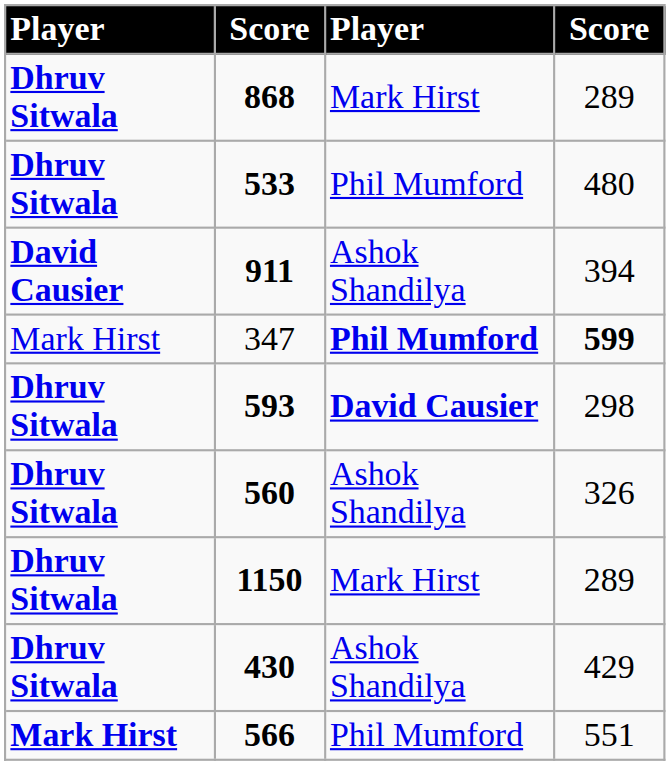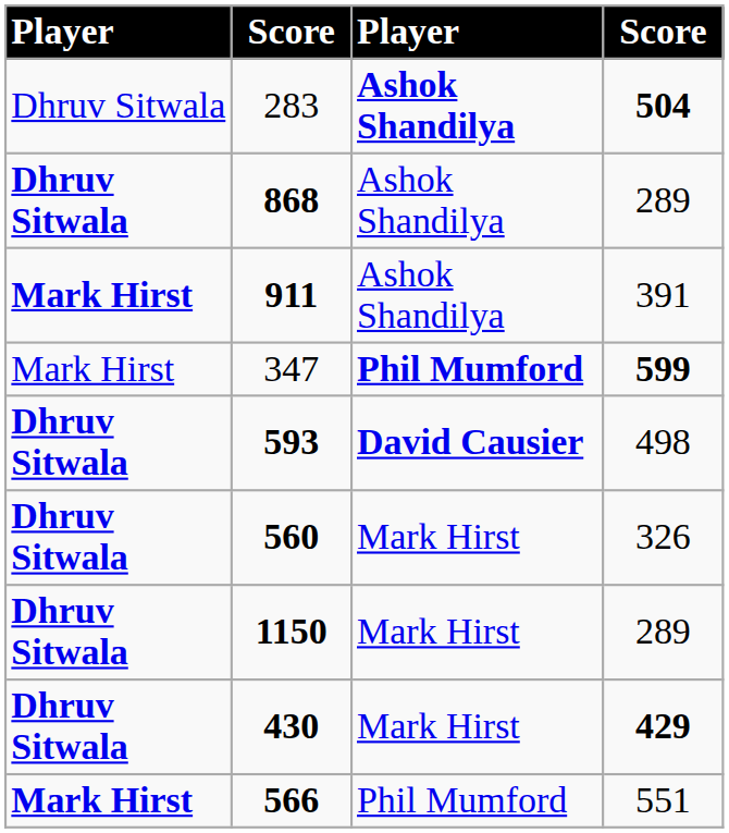 <table border="2" cellpadding="2" cellspacing="0" style="margin: 0; background: #f9f9f9; border: 1px #aaa solid; border-collapse: collapse; font-size: 100%;" width=50%>
 <tr>
 <th bgcolor="000000" style="color:white; text-align:left" width=20%>Player</th>
 <th bgcolor="000000" style="color:white; text-align:center" width=5%>Score</th>
 <th bgcolor="000000" style="color:white; text-align:left" width=20%>Player</th>
 <th bgcolor="000000" style="color:white; text-align:center" width= 5%>Score</th>
 </tr>
 <tr>
+<td style="text-align:left"> <a href='#'>Dhruv Sitwala</a></td>
+<td style="text-align:center">283</td>
+<td style="text-align:left"> <strong><a href='#'>Ashok Shandilya</a></strong></td>
+<td style="text-align:center"><strong>504</strong></td>
+</tr>
+<tr>
 <td style="text-align:left"> <strong><a href='#'>Dhruv Sitwala</a></strong></td>
 <td style="text-align:center"><strong>868</strong></td>
-<td style="text-align:left"> <a href='#'>Mark Hirst</a></td>
+<td style="text-align:left"> <a href='#'>Ashok Shandilya</a></td>
 <td style="text-align:center">289</td>
 </tr>
 <tr>
-<td style="text-align:left"> <strong><a href='#'>Dhruv Sitwala</a></strong></td>
-<td style="text-align:center"><strong>533</strong></td>
-<td style="text-align:left"> <a href='#'>Phil Mumford</a></td>
-<td style="text-align:center">480</td>
-</tr>
-<tr>
-<td style="text-align:left"> <strong><a href='#'>David Causier</a></strong></td>
+<td style="text-align:left"> <strong><a href='#'>Mark Hirst</a></strong></td>
 <td style="text-align:center"><strong>911</strong></td>
 <td style="text-align:left"> <a href='#'>Ashok Shandilya</a></td>
-<td style="text-align:center">394</td>
+<td style="text-align:center">391</td>
 </tr>
 <tr>
 <td style="text-align:left"> <a href='#'>Mark Hirst</a></td>
 <td style="text-align:center">347</td>
 <td style="text-align:left"> <strong><a href='#'>Phil Mumford</a></strong></td>
 <td style="text-align:center"><strong>599</strong></td>
 </tr>
 <tr>
 <td style="text-align:left"> <strong><a href='#'>Dhruv Sitwala</a></strong></td>
 <td style="text-align:center"><strong>593</strong></td>
 <td style="text-align:left"><strong> <a href='#'>David Causier</a></strong></td>
-<td style="text-align:center">298</td>
+<td style="text-align:center">498</td>
 </tr>
 <tr>
 <td style="text-align:left"> <strong><a href='#'>Dhruv Sitwala</a></strong></td>
 <td style="text-align:center"><strong>560</strong></td>
-<td style="text-align:left"> <a href='#'>Ashok Shandilya</a></td>
+<td style="text-align:left"> <a href='#'>Mark Hirst</a></td>
 <td style="text-align:center">326</td>
 </tr>
 <tr>
 <td style="text-align:left"> <strong><a href='#'>Dhruv Sitwala</a></strong></td>
 <td style="text-align:center"><strong>1150</strong></td>
 <td style="text-align:left"> <a href='#'>Mark Hirst</a></td>
 <td style="text-align:center">289</td>
 </tr>
 <tr>
 <td style="text-align:left"> <strong><a href='#'>Dhruv Sitwala</a></strong></td>
 <td style="text-align:center"><strong>430</strong></td>
-<td style="text-align:left"> <a href='#'>Ashok Shandilya</a></td>
-<td style="text-align:center">429</td>
+<td style="text-align:left"> <a href='#'>Mark Hirst</a></td>
+<td style="text-align:center"><strong>429</strong></td>
 </tr>
 <tr>
 <td style="text-align:left"> <strong><a href='#'>Mark Hirst</a></strong></td>
 <td style="text-align:center"><strong>566</strong></td>
 <td style="text-align:left"> <a href='#'>Phil Mumford</a></td>
 <td style="text-align:center">551</td>
 </tr>
 </table>
